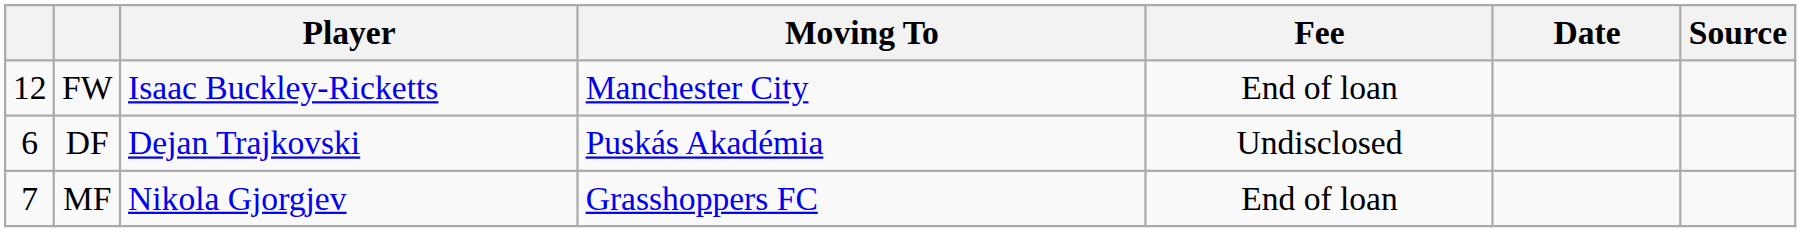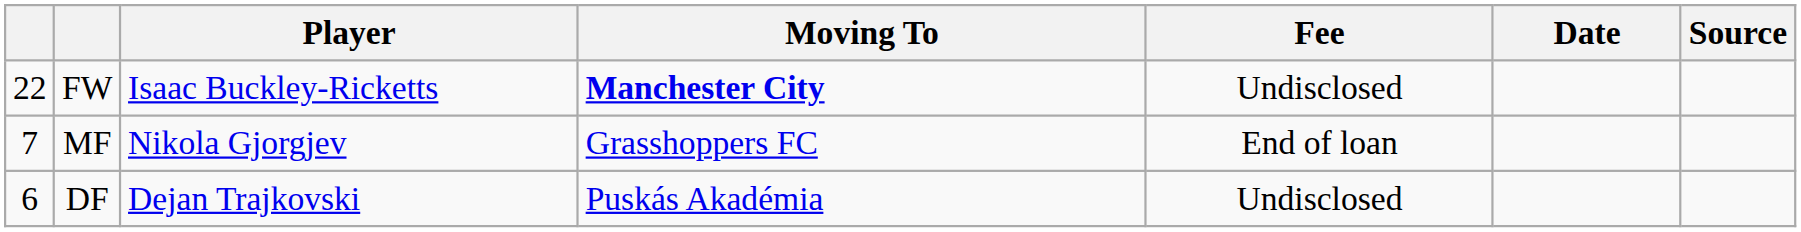 <table class="wikitable plainrowheaders sortable" style="font-size:95%">
 <tr>
 <th></th>
 <th></th>
 <th scope=col style="width:200px;"><strong>Player</strong></th>
 <th scope=col style="width:250px;"><strong>Moving To</strong></th>
 <th scope=col style="width:150px;"><strong>Fee</strong></th>
 <th scope=col style="width:78px;"><strong>Date</strong></th>
 <th><strong>Source</strong></th>
 </tr>
 <tr>
-<td align=center>12</td>
+<td align=center>22</td>
 <td align=center>FW</td>
 <td> <a href='#'>Isaac Buckley-Ricketts</a></td>
-<td> <a href='#'>Manchester City</a></td>
+<td><strong> <a href='#'>Manchester City</a></strong></td>
+<td align=center>Undisclosed</td>
+<td align=center></td>
+<td align=center></td>
+</tr>
+<tr>
+<td align=center>7</td>
+<td align=center>MF</td>
+<td> <a href='#'>Nikola Gjorgjev</a></td>
+<td> <a href='#'>Grasshoppers FC</a></td>
 <td align=center>End of loan</td>
 <td align=center></td>
 <td align=center></td>
 </tr>
 <tr>
 <td align=center>6</td>
 <td align=center>DF</td>
 <td> <a href='#'>Dejan Trajkovski</a></td>
 <td> <a href='#'>Puskás Akadémia</a></td>
 <td align=center>Undisclosed</td>
 <td align=center></td>
 <td align=center></td>
 </tr>
-<tr>
-<td align=center>7</td>
-<td align=center>MF</td>
-<td> <a href='#'>Nikola Gjorgjev</a></td>
-<td> <a href='#'>Grasshoppers FC</a></td>
-<td align=center>End of loan</td>
-<td align=center></td>
-<td align=center></td>
-</tr>
 </table>
